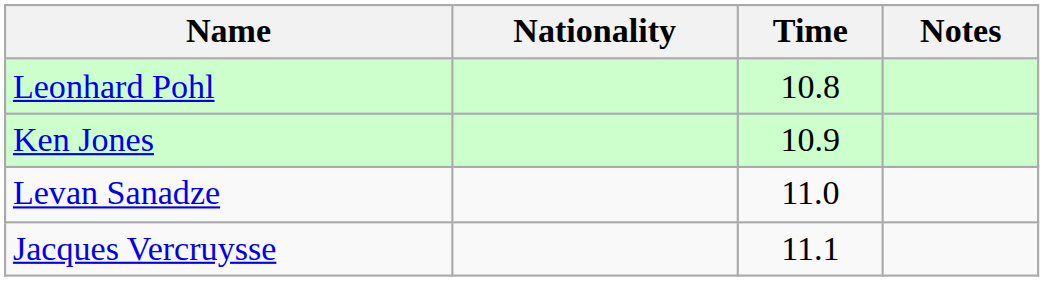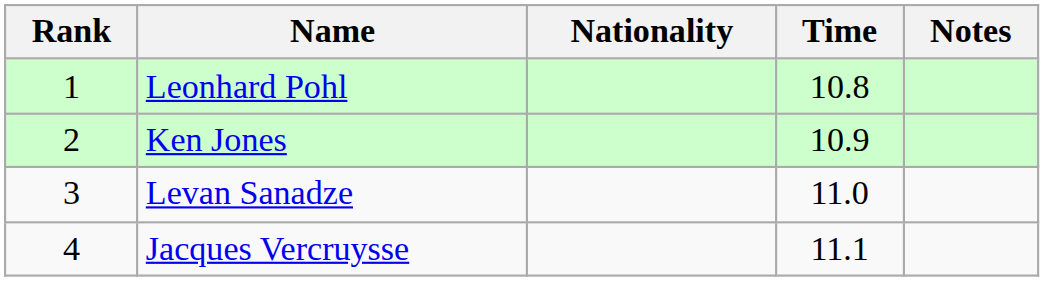 <table class="wikitable sortable" style="text-align:center;width: 55%">
 <tr>
+<th>Rank</th>
 <th>Name</th>
 <th>Nationality</th>
 <th>Time</th>
 <th>Notes</th>
 </tr>
 <tr bgcolor=ccffcc>
+<td>1</td>
 <td align=left><a href='#'>Leonhard Pohl</a></td>
 <td align=left></td>
 <td>10.8</td>
 <td></td>
 </tr>
 <tr bgcolor=ccffcc>
+<td>2</td>
 <td align=left><a href='#'>Ken Jones</a></td>
 <td align=left></td>
 <td>10.9</td>
 <td></td>
 </tr>
 <tr>
+<td>3</td>
 <td align=left><a href='#'>Levan Sanadze</a></td>
 <td align=left></td>
 <td>11.0</td>
 <td></td>
 </tr>
 <tr>
+<td>4</td>
 <td align=left><a href='#'>Jacques Vercruysse</a></td>
 <td align=left></td>
 <td>11.1</td>
 <td></td>
 </tr>
 </table>
